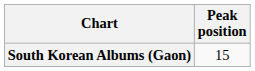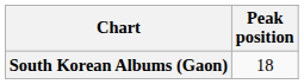 <table class="wikitable plainrowheaders" style="text-align:center">
 <tr>
 <th>Chart</th>
 <th>Peak <br>position</th>
 </tr>
 <tr>
 <th scope=row>South Korean Albums (Gaon)</th>
-<td>15</td>
+<td>18</td>
 </tr>
 </table>
